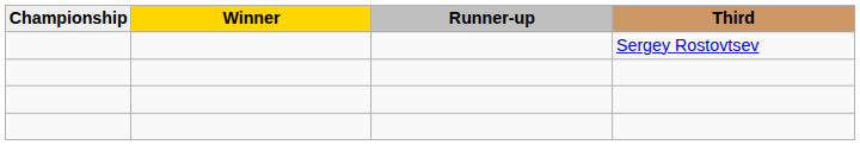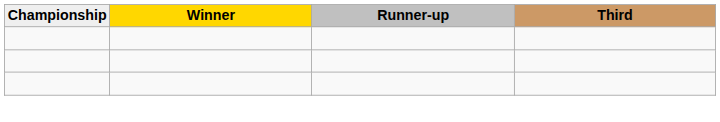 <table class="wikitable sortable" style="width:800px;">
 <tr>
 <th style="width:10%; background:#efefef;">Championship</th>
 <th style="width:30%; background:gold">Winner</th>
 <th style="width:30%; background:silver">Runner-up</th>
 <th style="width:30%; background:#CC9966">Third</th>
-</tr>
-<tr>
-<td><br></td>
-<td></td>
-<td></td>
-<td><a href='#'>Sergey Rostovtsev</a></td>
 </tr>
 <tr>
 <td><br></td>
 <td></td>
 <td></td>
 <td></td>
 </tr>
 <tr>
 <td><br></td>
 <td></td>
 <td></td>
 <td></td>
 </tr>
 <tr>
 <td><br></td>
 <td></td>
 <td></td>
 <td></td>
 </tr>
 </table>
